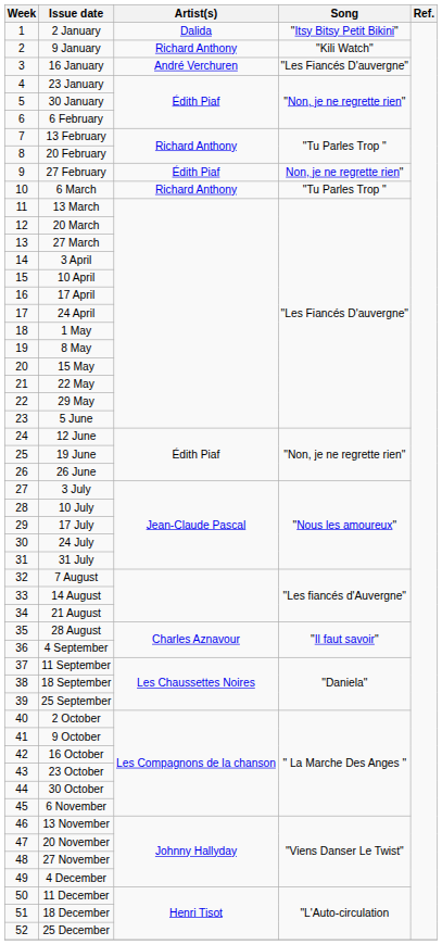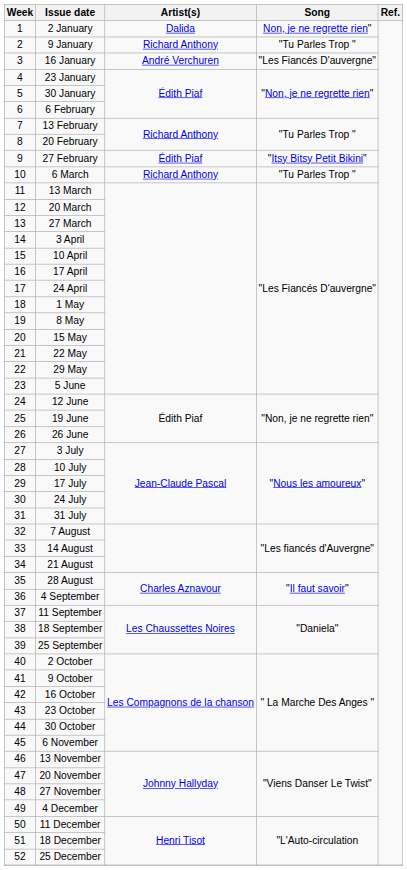 <table class="wikitable plainrowheaders" style="text-align: center">
 <tr>
 <th>Week</th>
 <th>Issue date</th>
 <th>Artist(s)</th>
 <th>Song</th>
 <th>Ref.</th>
 </tr>
 <tr>
 <td>1</td>
 <td>2 January</td>
 <td rowspan="1"><a href='#'>Dalida</a></td>
-<td rowspan="1">"<a href='#'>Itsy Bitsy Petit Bikini</a>"</td>
+<td><a href='#'>Non, je ne regrette rien</a>"</td>
 <td rowspan="52"></td>
 </tr>
 <tr>
 <td>2</td>
 <td>9 January</td>
 <td><a href='#'>Richard Anthony</a></td>
-<td rowspan="1">"Kili Watch"</td>
+<td>"Tu Parles Trop "</td>
 </tr>
 <tr>
 <td>3</td>
 <td>16 January</td>
 <td><a href='#'>André Verchuren</a></td>
 <td>"Les Fiancés D'auvergne"</td>
 </tr>
 <tr>
 <td>4</td>
 <td>23 January</td>
 <td rowspan="3"><a href='#'>Édith Piaf</a></td>
 <td rowspan="3">"<a href='#'>Non, je ne regrette rien</a>"</td>
 </tr>
 <tr>
 <td>5</td>
 <td>30 January</td>
 </tr>
 <tr>
 <td>6</td>
 <td>6 February</td>
 </tr>
 <tr>
 <td>7</td>
 <td>13 February</td>
 <td rowspan="2"><a href='#'>Richard Anthony</a></td>
 <td rowspan="2">"Tu Parles Trop "</td>
 </tr>
 <tr>
 <td>8</td>
 <td>20 February</td>
 </tr>
 <tr>
 <td>9</td>
 <td>27 February</td>
 <td><a href='#'>Édith Piaf</a></td>
-<td><a href='#'>Non, je ne regrette rien</a>"</td>
+<td rowspan="1">"<a href='#'>Itsy Bitsy Petit Bikini</a>"</td>
 </tr>
 <tr>
 <td>10</td>
 <td>6 March</td>
 <td><a href='#'>Richard Anthony</a></td>
 <td>"Tu Parles Trop "</td>
 </tr>
 <tr>
 <td>11</td>
 <td>13 March</td>
 <td rowspan="13"></td>
 <td rowspan="13">"Les Fiancés D'auvergne"</td>
 </tr>
 <tr>
 <td>12</td>
 <td>20 March</td>
 </tr>
 <tr>
 <td>13</td>
 <td>27 March</td>
 </tr>
 <tr>
 <td>14</td>
 <td>3 April</td>
 </tr>
 <tr>
 <td>15</td>
 <td>10 April</td>
 </tr>
 <tr>
 <td>16</td>
 <td>17 April</td>
 </tr>
 <tr>
 <td>17</td>
 <td>24 April</td>
 </tr>
 <tr>
 <td>18</td>
 <td>1 May</td>
 </tr>
 <tr>
 <td>19</td>
 <td>8 May</td>
 </tr>
 <tr>
 <td>20</td>
 <td>15 May</td>
 </tr>
 <tr>
 <td>21</td>
 <td>22 May</td>
 </tr>
 <tr>
 <td>22</td>
 <td>29 May</td>
 </tr>
 <tr>
 <td>23</td>
 <td>5 June</td>
 </tr>
 <tr>
 <td>24</td>
 <td>12 June</td>
 <td rowspan="3">Édith Piaf</td>
 <td rowspan="3">"Non, je ne regrette rien"</td>
 </tr>
 <tr>
 <td>25</td>
 <td>19 June</td>
 </tr>
 <tr>
 <td>26</td>
 <td>26 June</td>
 </tr>
 <tr>
 <td>27</td>
 <td>3 July</td>
 <td rowspan="5"><a href='#'>Jean-Claude Pascal</a></td>
 <td rowspan="5">"<a href='#'>Nous les amoureux</a>"</td>
 </tr>
 <tr>
 <td>28</td>
 <td>10 July</td>
 </tr>
 <tr>
 <td>29</td>
 <td>17 July</td>
 </tr>
 <tr>
 <td>30</td>
 <td>24 July</td>
 </tr>
 <tr>
 <td>31</td>
 <td>31 July</td>
 </tr>
 <tr>
 <td>32</td>
 <td>7 August</td>
 <td rowspan="3"></td>
 <td rowspan="3">"Les fiancés d'Auvergne"</td>
 </tr>
 <tr>
 <td>33</td>
 <td>14 August</td>
 </tr>
 <tr>
 <td>34</td>
 <td>21 August</td>
 </tr>
 <tr>
 <td>35</td>
 <td>28 August</td>
 <td rowspan="2"><a href='#'>Charles Aznavour</a></td>
 <td rowspan="2">"<a href='#'>Il faut savoir</a>"</td>
 </tr>
 <tr>
 <td>36</td>
 <td>4 September</td>
 </tr>
 <tr>
 <td>37</td>
 <td>11 September</td>
 <td rowspan="3"><a href='#'>Les Chaussettes Noires</a></td>
 <td rowspan="3">"Daniela"</td>
 </tr>
 <tr>
 <td>38</td>
 <td>18 September</td>
 </tr>
 <tr>
 <td>39</td>
 <td>25 September</td>
 </tr>
 <tr>
 <td>40</td>
 <td>2 October</td>
 <td rowspan="6"><a href='#'>Les Compagnons de la chanson</a></td>
 <td rowspan="6">" La Marche Des Anges "</td>
 </tr>
 <tr>
 <td>41</td>
 <td>9 October</td>
 </tr>
 <tr>
 <td>42</td>
 <td>16 October</td>
 </tr>
 <tr>
 <td>43</td>
 <td>23 October</td>
 </tr>
 <tr>
 <td>44</td>
 <td>30 October</td>
 </tr>
 <tr>
 <td>45</td>
 <td>6 November</td>
 </tr>
 <tr>
 <td>46</td>
 <td>13 November</td>
 <td rowspan="4"><a href='#'>Johnny Hallyday</a></td>
 <td rowspan="4">"Viens Danser Le Twist"</td>
 </tr>
 <tr>
 <td>47</td>
 <td>20 November</td>
 </tr>
 <tr>
 <td>48</td>
 <td>27 November</td>
 </tr>
 <tr>
 <td>49</td>
 <td>4 December</td>
 </tr>
 <tr>
 <td>50</td>
 <td>11 December</td>
 <td rowspan="3"><a href='#'>Henri Tisot</a></td>
 <td rowspan="3">"L'Auto-circulation</td>
 </tr>
 <tr>
 <td>51</td>
 <td>18 December</td>
 </tr>
 <tr>
 <td>52</td>
 <td>25 December</td>
 </tr>
 <tr>
 </tr>
 </table>
